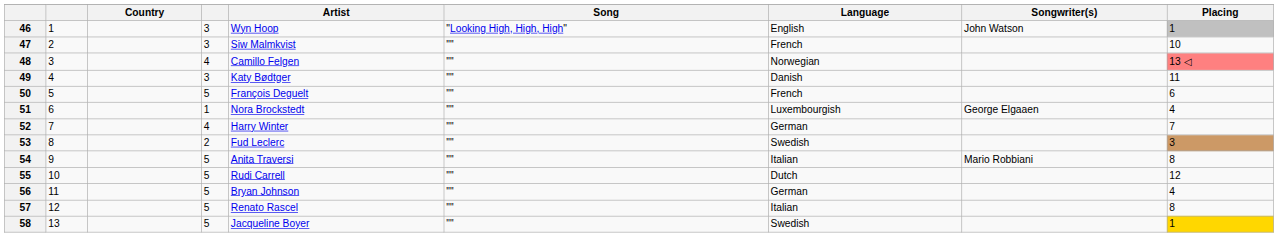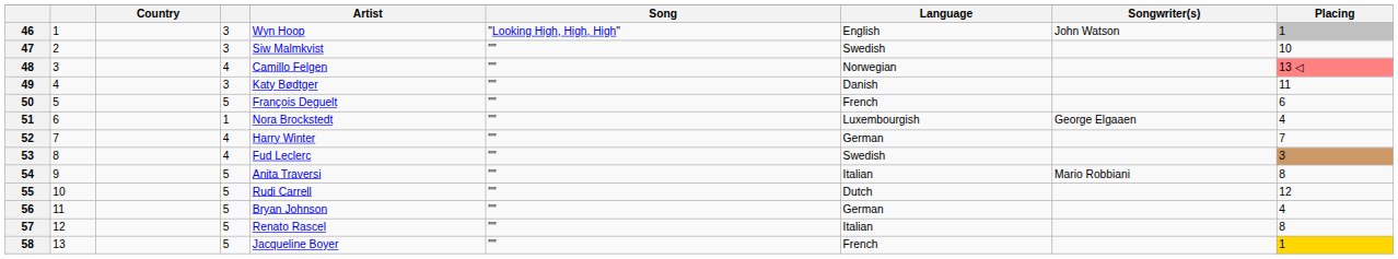 <table class="wikitable plainrowheaders" style="width:100%">
 <tr>
 </tr>
 <tr>
 <th scope="col"></th>
 <th scope="col"></th>
 <th scope="col">Country</th>
 <th scope="col"></th>
 <th scope="col">Artist</th>
 <th scope="col">Song</th>
 <th scope="col">Language</th>
 <th scope="col">Songwriter(s)</th>
 <th scope="col">Placing</th>
 </tr>
 <tr>
 <th scope="row">46</th>
 <td>1</td>
 <td></td>
 <td>3</td>
 <td><a href='#'>Wyn Hoop</a></td>
 <td>"<a href='#'>Looking High, High, High</a>"</td>
 <td>English</td>
 <td>John Watson</td>
 <td bgcolor="silver">1</td>
 </tr>
 <tr>
 <th scope="row">47</th>
 <td>2</td>
 <td></td>
 <td>3</td>
 <td><a href='#'>Siw Malmkvist</a></td>
 <td>""</td>
-<td>French</td>
+<td>Swedish</td>
 <td></td>
 <td>10</td>
 </tr>
 <tr>
 <th scope="row">48</th>
 <td>3</td>
 <td></td>
 <td>4</td>
 <td><a href='#'>Camillo Felgen</a></td>
 <td>""</td>
 <td>Norwegian</td>
 <td></td>
 <td bgcolor="#FE8080">13 ◁</td>
 </tr>
 <tr>
 <th scope="row">49</th>
 <td>4</td>
 <td></td>
 <td>3</td>
 <td><a href='#'>Katy Bødtger</a></td>
 <td>""</td>
 <td>Danish</td>
 <td></td>
 <td>11</td>
 </tr>
 <tr>
 <th scope="row">50</th>
 <td>5</td>
 <td></td>
 <td>5</td>
 <td><a href='#'>François Deguelt</a></td>
 <td>""</td>
 <td>French</td>
 <td></td>
 <td>6</td>
 </tr>
 <tr>
 <th scope="row">51</th>
 <td>6</td>
 <td></td>
 <td>1</td>
 <td><a href='#'>Nora Brockstedt</a></td>
 <td>""</td>
 <td>Luxembourgish</td>
 <td>George Elgaaen</td>
 <td>4</td>
 </tr>
 <tr>
 <th scope="row">52</th>
 <td>7</td>
 <td></td>
 <td>4</td>
 <td><a href='#'>Harry Winter</a></td>
 <td>""</td>
 <td>German</td>
 <td></td>
 <td>7</td>
 </tr>
 <tr>
 <th scope="row">53</th>
 <td>8</td>
 <td></td>
-<td>2</td>
+<td>4</td>
 <td><a href='#'>Fud Leclerc</a></td>
 <td>""</td>
 <td>Swedish</td>
 <td></td>
 <td bgcolor="#C96">3</td>
 </tr>
 <tr>
 <th scope="row">54</th>
 <td>9</td>
 <td></td>
 <td>5</td>
 <td><a href='#'>Anita Traversi</a></td>
 <td>""</td>
 <td>Italian</td>
 <td>Mario Robbiani</td>
 <td>8</td>
 </tr>
 <tr>
 <th scope="row">55</th>
 <td>10</td>
 <td></td>
 <td>5</td>
 <td><a href='#'>Rudi Carrell</a></td>
 <td>""</td>
 <td>Dutch</td>
 <td></td>
 <td>12</td>
 </tr>
 <tr>
 <th scope="row">56</th>
 <td>11</td>
 <td></td>
 <td>5</td>
 <td><a href='#'>Bryan Johnson</a></td>
 <td>""</td>
 <td>German</td>
 <td></td>
 <td>4</td>
 </tr>
 <tr>
 <th scope="row">57</th>
 <td>12</td>
 <td></td>
 <td>5</td>
 <td><a href='#'>Renato Rascel</a></td>
 <td>""</td>
 <td>Italian</td>
 <td></td>
 <td>8</td>
 </tr>
 <tr>
 <th scope="row">58</th>
 <td>13</td>
 <td></td>
 <td>5</td>
 <td><a href='#'>Jacqueline Boyer</a></td>
 <td>""</td>
-<td>Swedish</td>
+<td>French</td>
 <td></td>
 <td bgcolor="gold">1</td>
 </tr>
 </table>
